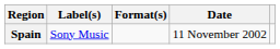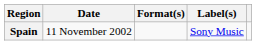 <table class="wikitable sortable plainrowheaders">
 <tr>
 <th scope="col">Region</th>
+<th scope="col">Date</th>
+<th scope="col">Format(s)</th>
 <th scope="col">Label(s)</th>
-<th scope="col">Format(s)</th>
-<th scope="col">Date</th>
 <th scope="col"></th>
 </tr>
 <tr>
 <th scope="row">Spain</th>
+<td>11 November 2002</td>
+<td></td>
 <td><a href='#'>Sony Music</a></td>
-<td></td>
-<td>11 November 2002</td>
 <td></td>
 </tr>
 </table>
